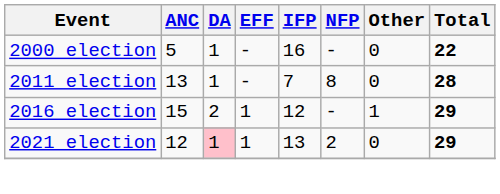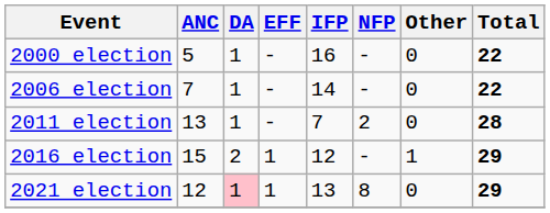 <table class="wikitable">
 <tr>
 <th>Event</th>
 <th><a href='#'>ANC</a></th>
 <th><a href='#'>DA</a></th>
 <th><a href='#'>EFF</a></th>
 <th><a href='#'>IFP</a></th>
 <th><a href='#'>NFP</a></th>
 <th>Other</th>
 <th>Total</th>
 </tr>
 <tr>
 <td><a href='#'>2000 election</a></td>
 <td>5</td>
 <td>1</td>
 <td>-</td>
 <td>16</td>
 <td>-</td>
 <td>0</td>
 <td><strong>22</strong></td>
 </tr>
 <tr>
+<td><a href='#'>2006 election</a></td>
+<td>7</td>
+<td>1</td>
+<td>-</td>
+<td>14</td>
+<td>-</td>
+<td>0</td>
+<td><strong>22</strong></td>
+</tr>
+<tr>
 <td><a href='#'>2011 election</a></td>
 <td>13</td>
 <td>1</td>
 <td>-</td>
 <td>7</td>
-<td>8</td>
+<td>2</td>
 <td>0</td>
 <td><strong>28</strong></td>
 </tr>
 <tr>
 <td><a href='#'>2016 election</a></td>
 <td>15</td>
 <td>2</td>
 <td>1</td>
 <td>12</td>
 <td>-</td>
 <td>1</td>
 <td><strong>29</strong></td>
 </tr>
 <tr>
 <td><a href='#'>2021 election</a></td>
 <td>12</td>
 <td style="background: pink;">1</td>
 <td>1</td>
 <td>13</td>
-<td>2</td>
+<td>8</td>
 <td>0</td>
 <td><strong>29</strong></td>
 </tr>
 <tr>
 </tr>
 </table>
